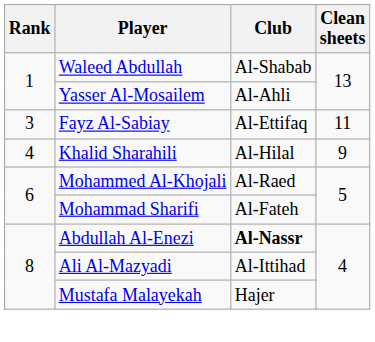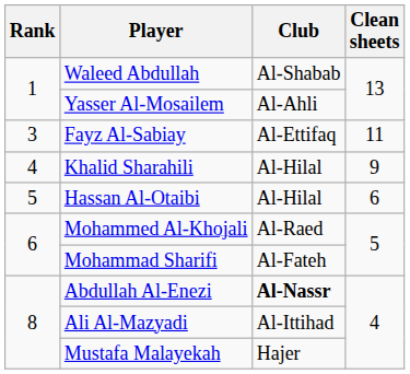 <table class="wikitable" style="text-align:center">
 <tr>
 <th>Rank</th>
 <th>Player</th>
 <th>Club</th>
 <th>Clean<br>sheets</th>
 </tr>
 <tr>
 <td rowspan=2>1</td>
 <td align="left"> <a href='#'>Waleed Abdullah</a></td>
 <td align="left">Al-Shabab</td>
 <td rowspan=2>13</td>
 </tr>
 <tr>
 <td align="left"> <a href='#'>Yasser Al-Mosailem</a></td>
 <td align="left">Al-Ahli</td>
 </tr>
 <tr>
 <td>3</td>
 <td align="left"> <a href='#'>Fayz Al-Sabiay</a></td>
 <td align="left">Al-Ettifaq</td>
 <td>11</td>
 </tr>
 <tr>
 <td>4</td>
 <td align="left"> <a href='#'>Khalid Sharahili</a></td>
 <td align="left">Al-Hilal</td>
 <td>9</td>
 </tr>
 <tr>
+<td>5</td>
+<td align="left"> <a href='#'>Hassan Al-Otaibi</a></td>
+<td align="left">Al-Hilal</td>
+<td>6</td>
+</tr>
+<tr>
 <td rowspan=2>6</td>
 <td align="left"> <a href='#'>Mohammed Al-Khojali</a></td>
 <td align="left">Al-Raed</td>
 <td rowspan=2>5</td>
 </tr>
 <tr>
 <td align="left"> <a href='#'>Mohammad Sharifi</a></td>
 <td align="left">Al-Fateh</td>
 </tr>
 <tr>
 <td rowspan=3>8</td>
 <td align="left"> <a href='#'>Abdullah Al-Enezi</a></td>
 <td align="left"><strong>Al-Nassr</strong></td>
 <td rowspan=3>4</td>
 </tr>
 <tr>
 <td align="left"> <a href='#'>Ali Al-Mazyadi</a></td>
 <td align="left">Al-Ittihad</td>
 </tr>
 <tr>
 <td align="left"> <a href='#'>Mustafa Malayekah</a></td>
 <td align="left">Hajer</td>
 </tr>
 </table>
